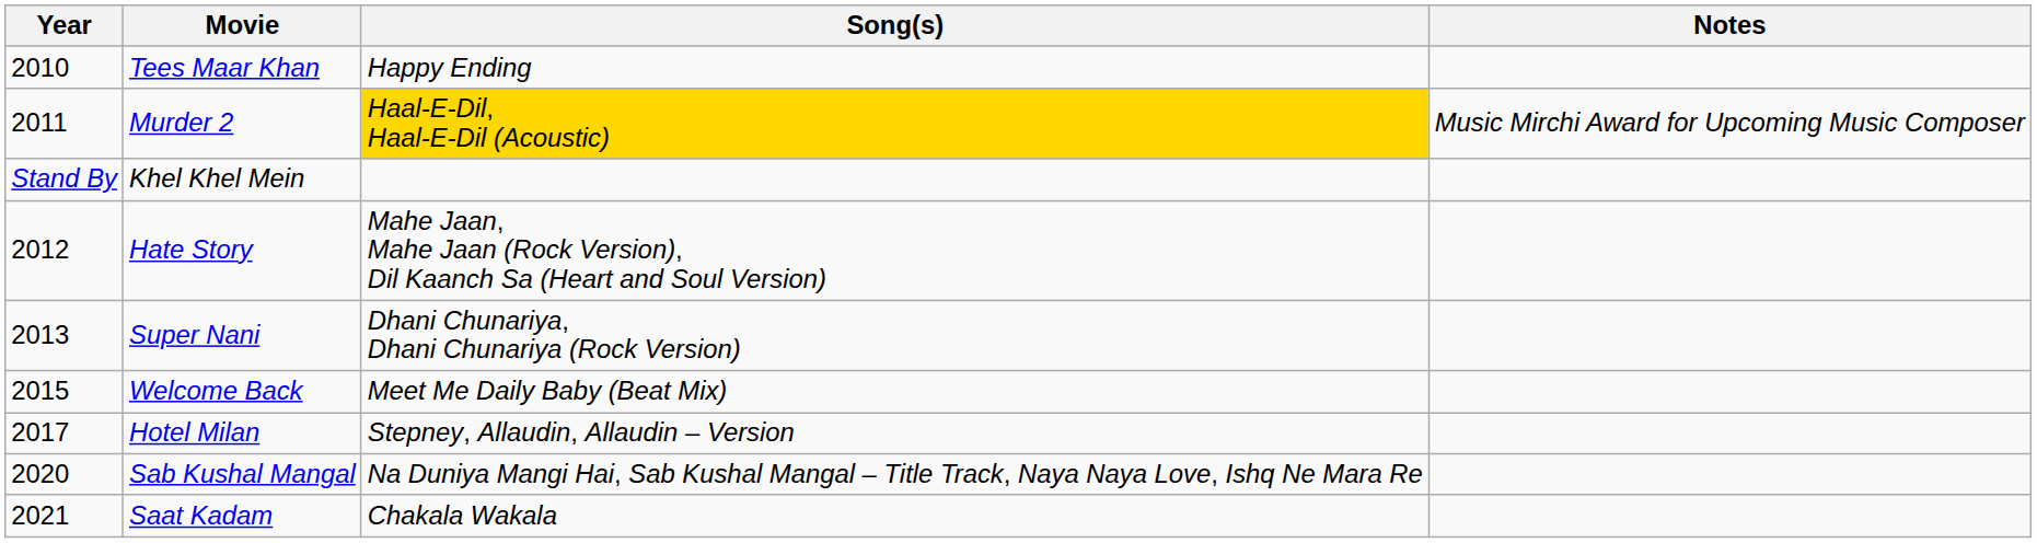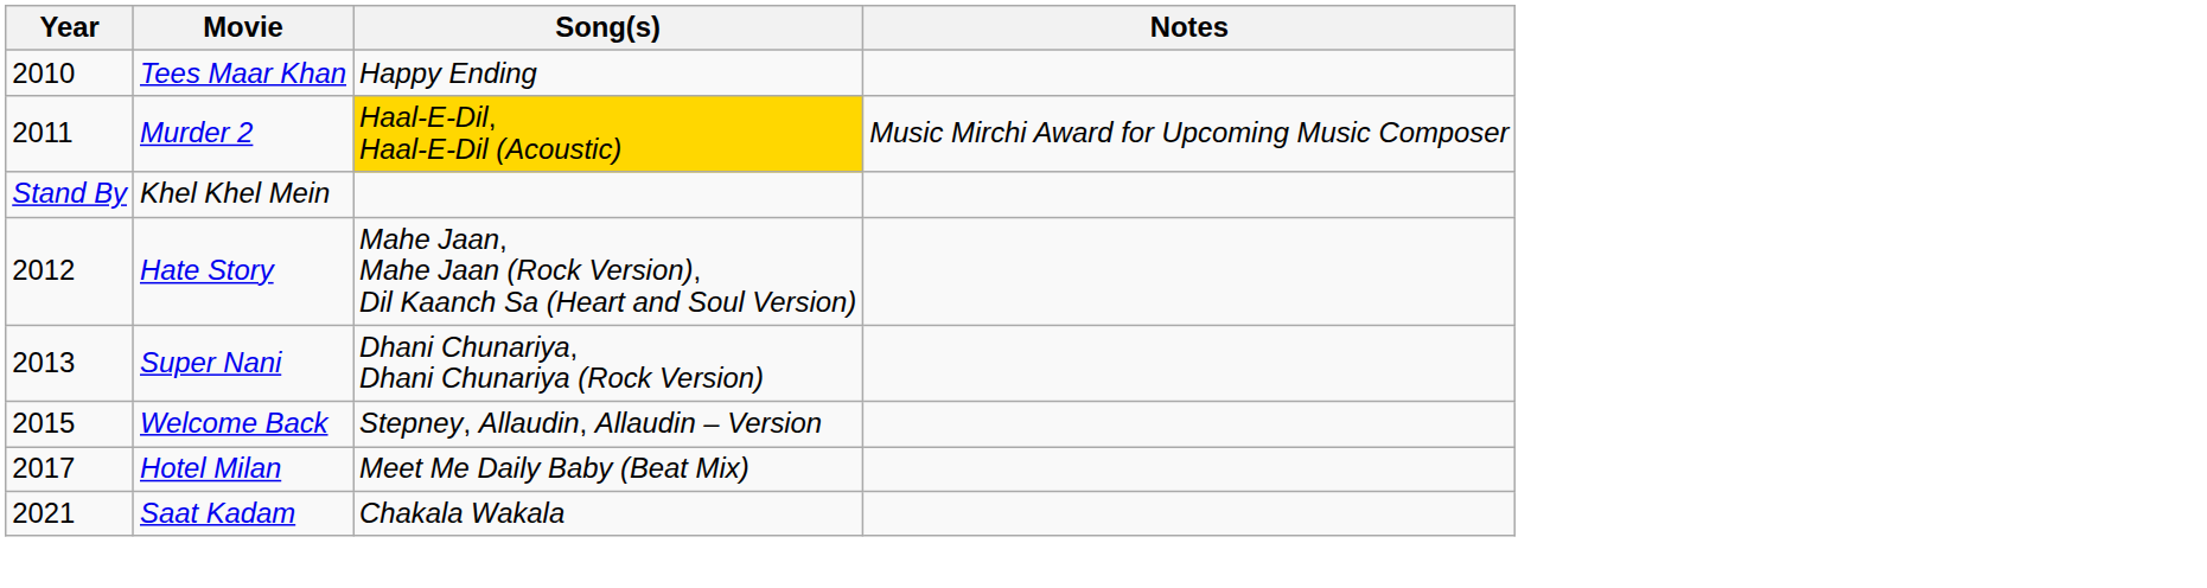 <table class="wikitable sortable">
 <tr>
 <th>Year</th>
 <th>Movie</th>
 <th>Song(s)</th>
 <th>Notes</th>
 </tr>
 <tr>
 <td>2010</td>
 <td><em><a href='#'>Tees Maar Khan</a></em></td>
 <td><em>Happy Ending</em></td>
 <td></td>
 </tr>
 <tr>
 <td>2011</td>
 <td><em><a href='#'>Murder 2</a></em></td>
 <td style="background: gold;"><em>Haal-E-Dil</em>,<br> <em>Haal-E-Dil (Acoustic)</em></td>
 <td><em>Music Mirchi Award for Upcoming Music Composer</em></td>
 </tr>
 <tr>
 <td><em><a href='#'>Stand By</a></em></td>
 <td><em>Khel Khel Mein</em></td>
 <td></td>
 </tr>
 <tr>
 <td>2012</td>
 <td><em><a href='#'>Hate Story</a></em></td>
 <td><em>Mahe Jaan</em>,<br> <em>Mahe Jaan (Rock Version)</em>,<br> <em>Dil Kaanch Sa (Heart and Soul Version)</em></td>
 <td></td>
 </tr>
 <tr>
 <td>2013</td>
 <td><em><a href='#'>Super Nani</a></em></td>
 <td><em>Dhani Chunariya</em>,<br> <em>Dhani Chunariya (Rock Version)</em></td>
 <td></td>
 </tr>
 <tr>
 <td>2015</td>
 <td><em><a href='#'>Welcome Back</a></em></td>
-<td><em>Meet Me Daily Baby (Beat Mix)</em></td>
+<td><em>Stepney</em>, <em>Allaudin</em>, <em>Allaudin – Version</em></td>
 <td></td>
 </tr>
 <tr>
 <td>2017</td>
 <td><em><a href='#'>Hotel Milan</a></em></td>
-<td><em>Stepney</em>, <em>Allaudin</em>, <em>Allaudin – Version</em></td>
-<td></td>
-</tr>
-<tr>
-<td>2020</td>
-<td><em><a href='#'>Sab Kushal Mangal</a></em></td>
-<td><em>Na Duniya Mangi Hai</em>, <em>Sab Kushal Mangal – Title Track</em>, <em>Naya Naya Love</em>, <em>Ishq Ne Mara Re</em></td>
+<td><em>Meet Me Daily Baby (Beat Mix)</em></td>
 <td></td>
 </tr>
 <tr>
 <td>2021</td>
 <td><em><a href='#'>Saat Kadam</a></em></td>
 <td><em>Chakala Wakala</em></td>
 <td></td>
 </tr>
 </table>
